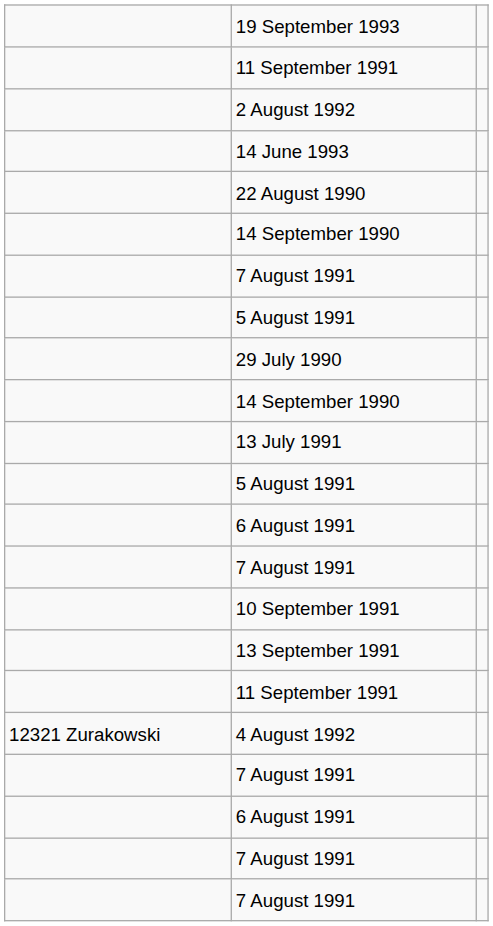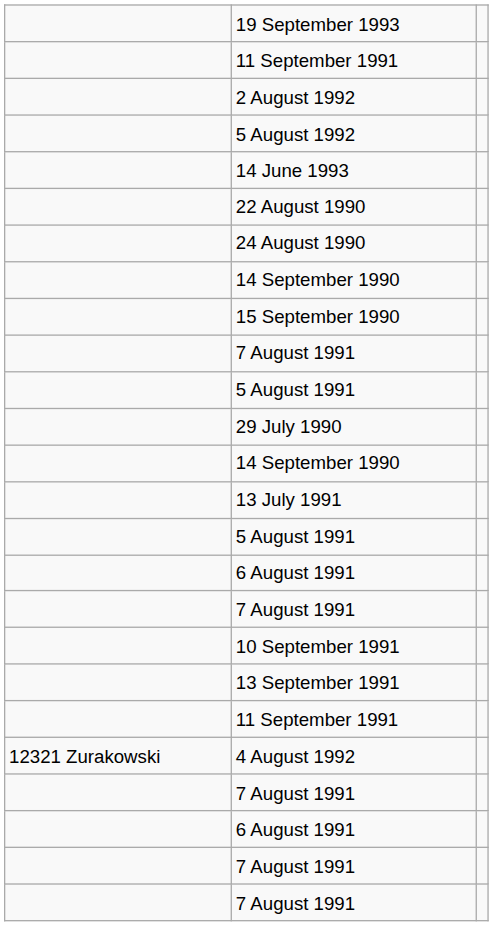 <table class="wikitable" style="font-size: 89%; float: left; width: 26em; margin-right: 1em; height: 700px">
 <tr>
 <td></td>
 <td>19 September 1993</td>
 <td></td>
 </tr>
 <tr>
 <td></td>
 <td>11 September 1991</td>
 <td></td>
 </tr>
 <tr>
 <td></td>
 <td>2 August 1992</td>
 <td></td>
 </tr>
 <tr>
 <td></td>
+<td>5 August 1992</td>
+<td></td>
+</tr>
+<tr>
+<td></td>
 <td>14 June 1993</td>
 <td></td>
 </tr>
 <tr>
 <td></td>
 <td>22 August 1990</td>
 <td></td>
 </tr>
 <tr>
 <td></td>
+<td>24 August 1990</td>
+<td></td>
+</tr>
+<tr>
+<td></td>
 <td>14 September 1990</td>
+<td></td>
+</tr>
+<tr>
+<td></td>
+<td>15 September 1990</td>
 <td></td>
 </tr>
 <tr>
 <td></td>
 <td>7 August 1991</td>
 <td></td>
 </tr>
 <tr>
 <td></td>
 <td>5 August 1991</td>
 <td></td>
 </tr>
 <tr>
 <td></td>
 <td>29 July 1990</td>
 <td></td>
 </tr>
 <tr>
 <td></td>
 <td>14 September 1990</td>
 <td></td>
 </tr>
 <tr>
 <td></td>
 <td>13 July 1991</td>
 <td></td>
 </tr>
 <tr>
 <td></td>
 <td>5 August 1991</td>
 <td></td>
 </tr>
 <tr>
 <td></td>
 <td>6 August 1991</td>
 <td></td>
 </tr>
 <tr>
 <td></td>
 <td>7 August 1991</td>
 <td></td>
 </tr>
 <tr>
 <td></td>
 <td>10 September 1991</td>
 <td></td>
 </tr>
 <tr>
 <td></td>
 <td>13 September 1991</td>
 <td></td>
 </tr>
 <tr>
 <td></td>
 <td>11 September 1991</td>
 <td></td>
 </tr>
 <tr>
 <td>12321 Zurakowski</td>
 <td>4 August 1992</td>
 <td></td>
 </tr>
 <tr>
 <td></td>
 <td>7 August 1991</td>
 <td></td>
 </tr>
 <tr>
 <td></td>
 <td>6 August 1991</td>
 <td></td>
 </tr>
 <tr>
 <td></td>
 <td>7 August 1991</td>
 <td></td>
 </tr>
 <tr>
 <td></td>
 <td>7 August 1991</td>
 <td></td>
 </tr>
 </table>
